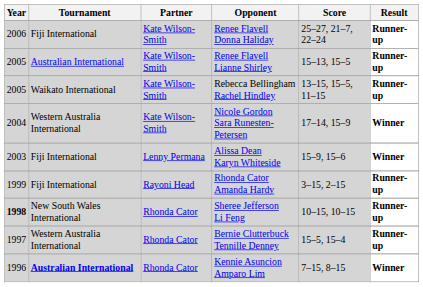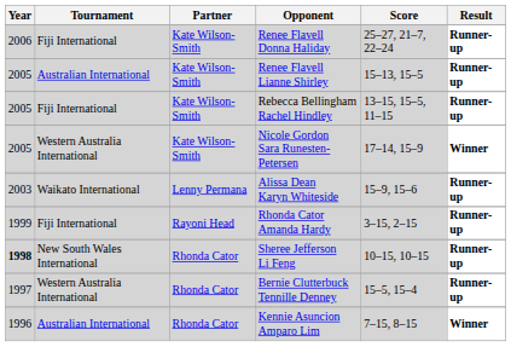 <table class="sortable wikitable" style="font-size: 90%;">
 <tr>
 <th>Year</th>
 <th>Tournament</th>
 <th>Partner</th>
 <th>Opponent</th>
 <th>Score</th>
 <th>Result</th>
 </tr>
 <tr>
 </tr>
 <tr style="background:#D5D5D5">
 <td align="center">2006</td>
 <td align="left">Fiji International</td>
 <td align="left"> <a href='#'>Kate Wilson-Smith</a></td>
 <td align="left"> <a href='#'>Renee Flavell</a> <br>  <a href='#'>Donna Haliday</a></td>
 <td align="left">25–27, 21–7, 22–24</td>
 <td style="text-align:left; background:white"> <strong>Runner-up</strong></td>
 </tr>
 <tr>
 </tr>
 <tr style="background:#D5D5D5">
 <td align="center">2005</td>
 <td align="left"><a href='#'>Australian International</a></td>
 <td align="left"> <a href='#'>Kate Wilson-Smith</a></td>
 <td align="left"> <a href='#'>Renee Flavell</a> <br>  <a href='#'>Lianne Shirley</a></td>
 <td align="left">15–13, 15–5</td>
 <td style="text-align:left; background:white"> <strong>Runner-up</strong></td>
 </tr>
 <tr>
 </tr>
 <tr style="background:#D5D5D5">
 <td align="center">2005</td>
-<td align="left">Waikato International</td>
+<td align="left">Fiji International</td>
 <td align="left"> <a href='#'>Kate Wilson-Smith</a></td>
 <td align="left"> Rebecca Bellingham <br>  <a href='#'>Rachel Hindley</a></td>
 <td align="left">13–15, 15–5, 11–15</td>
 <td style="text-align:left; background:white"> <strong>Runner-up</strong></td>
 </tr>
 <tr>
 </tr>
 <tr style="background:#D5D5D5">
-<td align="center">2004</td>
+<td align="center">2005</td>
 <td align="left">Western Australia International</td>
 <td align="left"> <a href='#'>Kate Wilson-Smith</a></td>
 <td align="left"> <a href='#'>Nicole Gordon</a> <br>  <a href='#'>Sara Runesten-Petersen</a></td>
 <td align="left">17–14, 15–9</td>
 <td style="text-align:left; background:white"> <strong>Winner</strong></td>
 </tr>
 <tr>
 </tr>
 <tr style="background:#D5D5D5">
 <td align="center">2003</td>
-<td align="left">Fiji International</td>
+<td align="left">Waikato International</td>
 <td align="left"> <a href='#'>Lenny Permana</a></td>
 <td align="left"> <a href='#'>Alissa Dean</a> <br>  <a href='#'>Karyn Whiteside</a></td>
 <td align="left">15–9, 15–6</td>
-<td style="text-align:left; background:white"> <strong>Winner</strong></td>
+<td style="text-align:left; background:white"> <strong>Runner-up</strong></td>
 </tr>
 <tr>
 </tr>
 <tr style="background:#D5D5D5">
 <td align="center">1999</td>
 <td align="left">Fiji International</td>
 <td align="left"> <a href='#'>Rayoni Head</a></td>
 <td align="left"> <a href='#'>Rhonda Cator</a> <br>  <a href='#'>Amanda Hardy</a></td>
 <td align="left">3–15, 2–15</td>
 <td style="text-align:left; background:white"> <strong>Runner-up</strong></td>
 </tr>
 <tr>
 </tr>
 <tr style="background:#D5D5D5">
 <td align="center"><strong>1998</strong></td>
 <td align="left">New South Wales International</td>
 <td align="left"> <a href='#'>Rhonda Cator</a></td>
 <td align="left"> <a href='#'>Sheree Jefferson</a> <br>  <a href='#'>Li Feng</a></td>
 <td align="left">10–15, 10–15</td>
 <td style="text-align:left; background:white"> <strong>Runner-up</strong></td>
 </tr>
 <tr>
 </tr>
 <tr style="background:#D5D5D5">
 <td align="center">1997</td>
 <td align="left">Western Australia International</td>
 <td align="left"> <a href='#'>Rhonda Cator</a></td>
 <td align="left"> <a href='#'>Bernie Clutterbuck</a> <br>  <a href='#'>Tennille Denney</a></td>
 <td align="left">15–5, 15–4</td>
 <td style="text-align:left; background:white"> <strong>Runner-up</strong></td>
 </tr>
 <tr>
 </tr>
 <tr style="background:#D5D5D5">
 <td align="center">1996</td>
-<td align="left"><strong><a href='#'>Australian International</a></strong></td>
+<td align="left"><a href='#'>Australian International</a></td>
 <td align="left"> <a href='#'>Rhonda Cator</a></td>
 <td align="left"> <a href='#'>Kennie Asuncion</a> <br>  <a href='#'>Amparo Lim</a></td>
 <td align="left">7–15, 8–15</td>
 <td style="text-align:left; background:white"> <strong>Winner</strong></td>
 </tr>
 </table>
